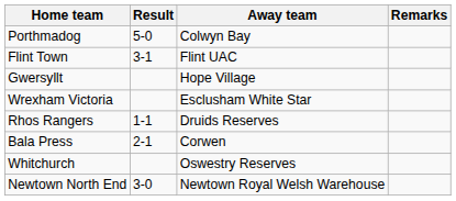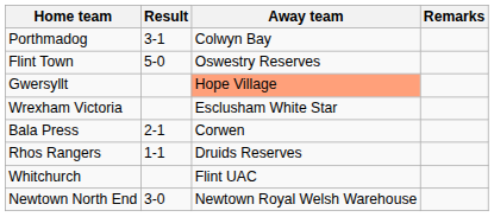 <table class="wikitable">
 <tr>
 <th>Home team</th>
 <th>Result</th>
 <th>Away team</th>
 <th>Remarks</th>
 </tr>
 <tr>
 <td>Porthmadog</td>
-<td>5-0</td>
+<td>3-1</td>
 <td>Colwyn Bay</td>
 <td></td>
 </tr>
 <tr>
 <td>Flint Town</td>
-<td>3-1</td>
-<td>Flint UAC</td>
+<td>5-0</td>
+<td> Oswestry Reserves</td>
 <td></td>
 </tr>
 <tr>
 <td>Gwersyllt</td>
 <td></td>
-<td>Hope Village</td>
+<td style="background: lightsalmon;">Hope Village</td>
 <td></td>
 </tr>
 <tr>
 <td>Wrexham Victoria</td>
 <td></td>
 <td>Esclusham White Star</td>
 <td></td>
 </tr>
 <tr>
+<td>Bala Press</td>
+<td>2-1</td>
+<td>Corwen</td>
+<td></td>
+</tr>
+<tr>
 <td>Rhos Rangers</td>
 <td>1-1</td>
 <td>Druids Reserves</td>
 <td></td>
 </tr>
 <tr>
-<td>Bala Press</td>
-<td>2-1</td>
-<td>Corwen</td>
-<td></td>
-</tr>
-<tr>
 <td> Whitchurch</td>
 <td></td>
-<td> Oswestry Reserves</td>
+<td>Flint UAC</td>
 <td></td>
 </tr>
 <tr>
 <td>Newtown North End</td>
 <td>3-0</td>
 <td>Newtown Royal Welsh Warehouse</td>
 <td></td>
 </tr>
 </table>
